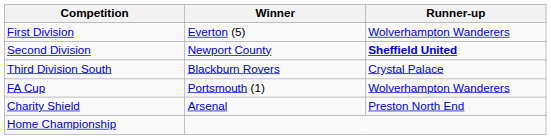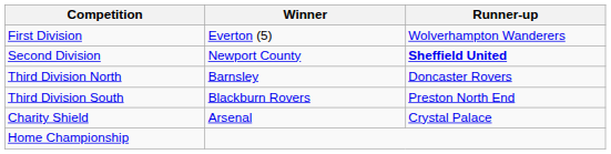 <table class="wikitable">
 <tr>
 <th style="width:15em">Competition</th>
 <th style="width:15em">Winner</th>
 <th style="width:15em">Runner-up</th>
 </tr>
 <tr>
 <td><a href='#'>First Division</a></td>
 <td><a href='#'>Everton</a> (5)</td>
 <td><a href='#'>Wolverhampton Wanderers</a></td>
 </tr>
 <tr>
 <td><a href='#'>Second Division</a></td>
 <td><a href='#'>Newport County</a></td>
 <td><strong><a href='#'>Sheffield United</a></strong></td>
 </tr>
 <tr>
+<td><a href='#'>Third Division North</a></td>
+<td><a href='#'>Barnsley</a></td>
+<td><a href='#'>Doncaster Rovers</a></td>
+</tr>
+<tr>
 <td><a href='#'>Third Division South</a></td>
 <td><a href='#'>Blackburn Rovers</a></td>
-<td><a href='#'>Crystal Palace</a></td>
-</tr>
-<tr>
-<td><a href='#'>FA Cup</a></td>
-<td><a href='#'>Portsmouth</a> (1)</td>
-<td><a href='#'>Wolverhampton Wanderers</a></td>
+<td><a href='#'>Preston North End</a></td>
 </tr>
 <tr>
 <td><a href='#'>Charity Shield</a></td>
 <td><a href='#'>Arsenal</a></td>
-<td><a href='#'>Preston North End</a></td>
+<td><a href='#'>Crystal Palace</a></td>
 </tr>
 <tr>
 <td><a href='#'>Home Championship</a></td>
 <td colspan=2></td>
 </tr>
 </table>
